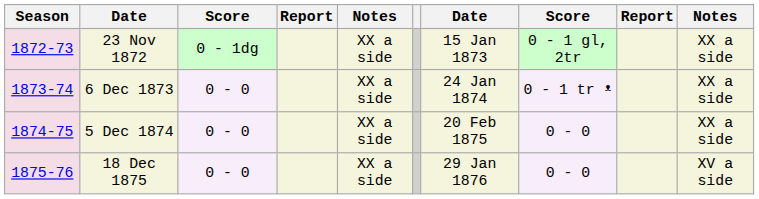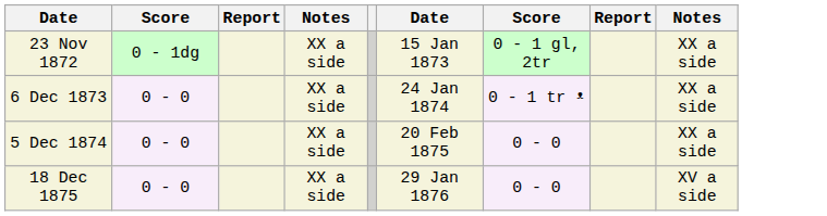 <table class="wikitable" style="text-align: center;">
 <tr>
-<th width="60">Season</th>
 <th width="80">Date</th>
 <th width="80">Score</th>
 <th width="20">Report</th>
 <th width="60">Notes</th>
 <th width="1"></th>
 <th width="80">Date</th>
 <th width="80">Score</th>
 <th width="20">Report</th>
 <th width="60">Notes</th>
 </tr>
 <tr style="background:#f5f4dc;">
-<td style="background:#f4dde7;"><a href='#'>1872-73</a></td>
 <td>23 Nov 1872</td>
 <td style="text-align:center; background:#cfc;">0 - 1dg</td>
 <td></td>
 <td>XX a side</td>
 <td style="background: #D1D1CE;"></td>
 <td>15 Jan 1873</td>
 <td style="text-align:center; background:#cfc;">0 - 1 gl, 2tr</td>
 <td></td>
 <td>XX a side</td>
 </tr>
 <tr style="background:#f5f4dc;">
-<td style="background:#f4dde7;"><a href='#'>1873-74</a></td>
 <td>6 Dec 1873</td>
 <td style="text-align:center; background:#f8edfa;">0 - 0</td>
 <td></td>
 <td>XX a side</td>
 <td style="background: #D1D1CE;"></td>
 <td>24 Jan 1874</td>
 <td style="text-align:center; background:#f8edfa;">0 - 1 tr ᵜ</td>
 <td></td>
 <td>XX a side</td>
 </tr>
 <tr style="background:#f5f4dc;">
-<td style="background:#f4dde7;"><a href='#'>1874-75</a></td>
 <td>5 Dec 1874</td>
 <td style="text-align:center; background:#f8edfa;">0 - 0</td>
 <td></td>
 <td>XX a side</td>
 <td style="background: #D1D1CE;"></td>
 <td>20 Feb 1875</td>
 <td style="text-align:center; background:#f8edfa;">0 - 0</td>
 <td></td>
 <td>XX a side</td>
 </tr>
 <tr style="background:#f5f4dc;">
-<td style="background:#f4dde7;"><a href='#'>1875-76</a></td>
 <td>18 Dec 1875</td>
 <td style="text-align:center; background:#f8edfa;">0 - 0</td>
 <td></td>
 <td>XX a side</td>
 <td style="background: #D1D1CE;"></td>
 <td>29 Jan 1876</td>
 <td style="text-align:center; background:#f8edfa;">0 - 0</td>
 <td></td>
 <td>XV a side</td>
 </tr>
 </table>
